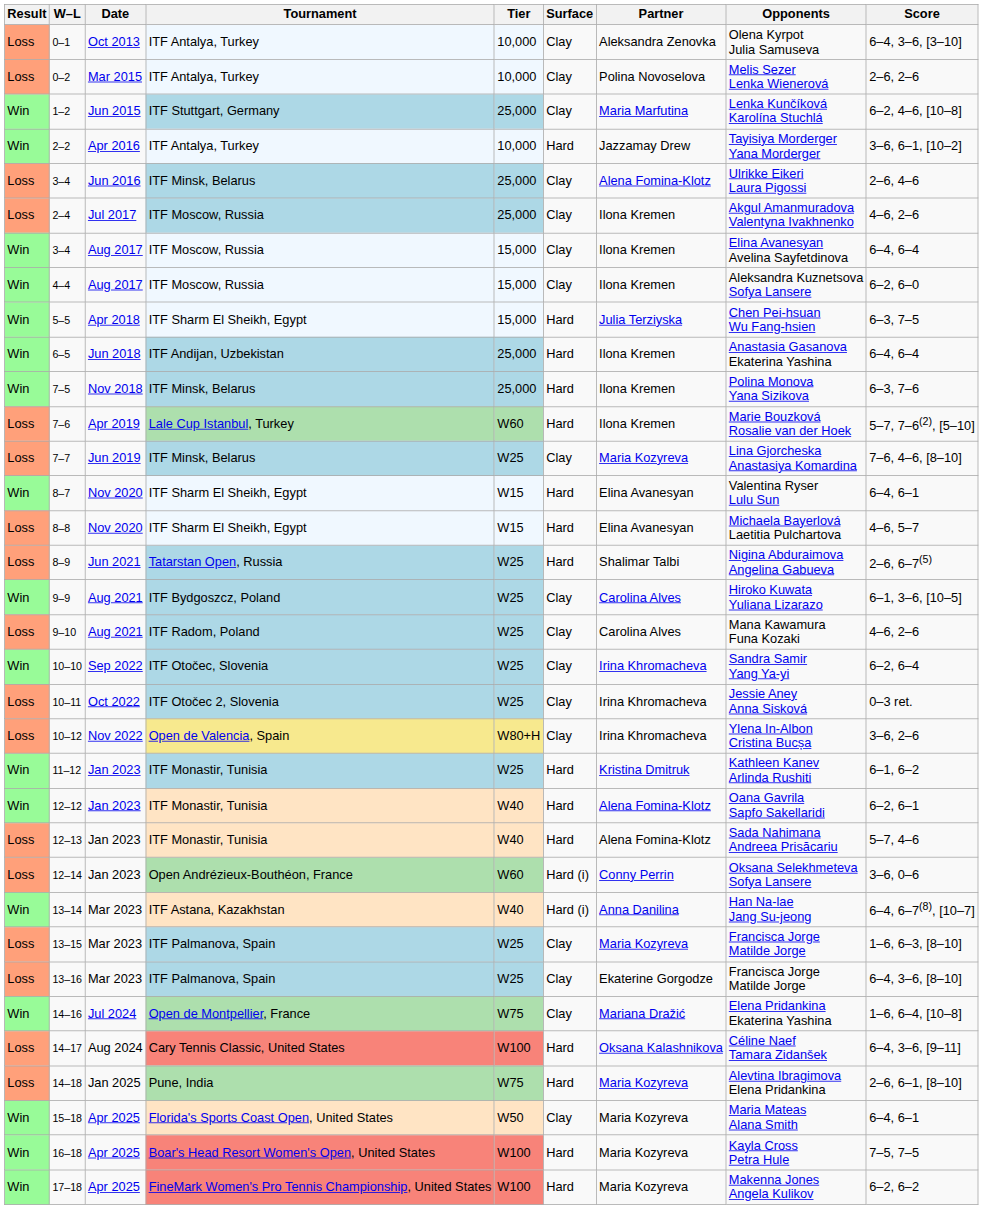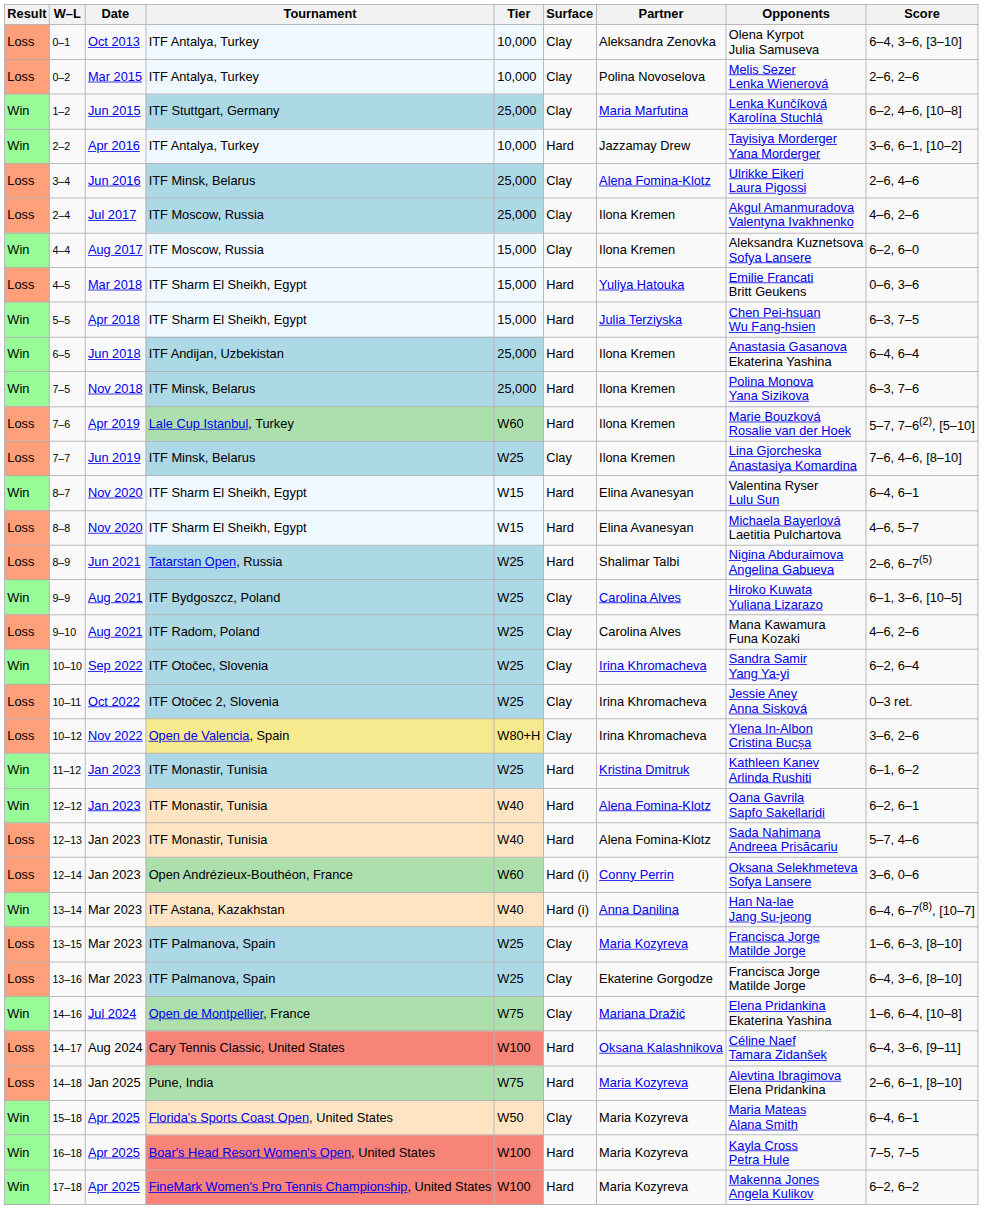 <table class="sortable wikitable">
 <tr>
 <th>Result</th>
 <th class="unsortable">W–L</th>
 <th>Date</th>
 <th>Tournament</th>
 <th>Tier</th>
 <th>Surface</th>
 <th>Partner</th>
 <th>Opponents</th>
 <th class="unsortable">Score</th>
 </tr>
 <tr>
 <td style="background:#ffa07a;">Loss</td>
 <td><small>0–1</small></td>
 <td><a href='#'>Oct 2013</a></td>
 <td style="background:#f0f8ff;">ITF Antalya, Turkey</td>
 <td style="background:#f0f8ff;">10,000</td>
 <td>Clay</td>
 <td> Aleksandra Zenovka</td>
 <td> Olena Kyrpot <br>  Julia Samuseva</td>
 <td>6–4, 3–6, [3–10]</td>
 </tr>
 <tr>
 <td style="background:#ffa07a;">Loss</td>
 <td><small>0–2</small></td>
 <td><a href='#'>Mar 2015</a></td>
 <td style="background:#f0f8ff;">ITF Antalya, Turkey</td>
 <td style="background:#f0f8ff;">10,000</td>
 <td>Clay</td>
 <td> Polina Novoselova</td>
 <td> <a href='#'>Melis Sezer</a> <br>  <a href='#'>Lenka Wienerová</a></td>
 <td>2–6, 2–6</td>
 </tr>
 <tr>
 <td style="background:#98fb98;">Win</td>
 <td><small>1–2</small></td>
 <td><a href='#'>Jun 2015</a></td>
 <td style="background:lightblue;">ITF Stuttgart, Germany</td>
 <td style="background:lightblue;">25,000</td>
 <td>Clay</td>
 <td> <a href='#'>Maria Marfutina</a></td>
 <td> <a href='#'>Lenka Kunčíková</a> <br>  <a href='#'>Karolína Stuchlá</a></td>
 <td>6–2, 4–6, [10–8]</td>
 </tr>
 <tr>
 <td style="background:#98fb98;">Win</td>
 <td><small>2–2</small></td>
 <td><a href='#'>Apr 2016</a></td>
 <td style="background:#f0f8ff;">ITF Antalya, Turkey</td>
 <td style="background:#f0f8ff;">10,000</td>
 <td>Hard</td>
 <td> Jazzamay Drew</td>
 <td> <a href='#'>Tayisiya Morderger</a> <br>  <a href='#'>Yana Morderger</a></td>
 <td>3–6, 6–1, [10–2]</td>
 </tr>
 <tr>
 <td style="background:#ffa07a;">Loss</td>
 <td><small>3–4</small></td>
 <td><a href='#'>Jun 2016</a></td>
 <td style="background:lightblue;">ITF Minsk, Belarus</td>
 <td style="background:lightblue;">25,000</td>
 <td>Clay</td>
 <td> <a href='#'>Alena Fomina-Klotz</a></td>
 <td> <a href='#'>Ulrikke Eikeri</a> <br>  <a href='#'>Laura Pigossi</a></td>
 <td>2–6, 4–6</td>
 </tr>
 <tr>
 <td style="background:#ffa07a;">Loss</td>
 <td><small>2–4</small></td>
 <td><a href='#'>Jul 2017</a></td>
 <td style="background:lightblue;">ITF Moscow, Russia</td>
 <td style="background:lightblue;">25,000</td>
 <td>Clay</td>
 <td> Ilona Kremen</td>
 <td> <a href='#'>Akgul Amanmuradova</a> <br>  <a href='#'>Valentyna Ivakhnenko</a></td>
 <td>4–6, 2–6</td>
 </tr>
 <tr>
 <td style="background:#98fb98;">Win</td>
-<td><small>3–4</small></td>
-<td><a href='#'>Aug 2017</a></td>
-<td style="background:#f0f8ff;">ITF Moscow, Russia</td>
-<td style="background:#f0f8ff;">15,000</td>
-<td>Clay</td>
-<td> Ilona Kremen</td>
-<td> <a href='#'>Elina Avanesyan</a> <br>  Avelina Sayfetdinova</td>
-<td>6–4, 6–4</td>
-</tr>
-<tr>
-<td style="background:#98fb98;">Win</td>
 <td><small>4–4</small></td>
 <td><a href='#'>Aug 2017</a></td>
 <td style="background:#f0f8ff;">ITF Moscow, Russia</td>
 <td style="background:#f0f8ff;">15,000</td>
 <td>Clay</td>
 <td> Ilona Kremen</td>
 <td> Aleksandra Kuznetsova <br>  <a href='#'>Sofya Lansere</a></td>
 <td>6–2, 6–0</td>
+</tr>
+<tr>
+<td style="background:#ffa07a;">Loss</td>
+<td><small>4–5</small></td>
+<td><a href='#'>Mar 2018</a></td>
+<td style="background:#f0f8ff;">ITF Sharm El Sheikh, Egypt</td>
+<td style="background:#f0f8ff;">15,000</td>
+<td>Hard</td>
+<td> <a href='#'>Yuliya Hatouka</a></td>
+<td> <a href='#'>Emilie Francati</a> <br>  Britt Geukens</td>
+<td>0–6, 3–6</td>
 </tr>
 <tr>
 <td style="background:#98fb98;">Win</td>
 <td><small>5–5</small></td>
 <td><a href='#'>Apr 2018</a></td>
 <td style="background:#f0f8ff;">ITF Sharm El Sheikh, Egypt</td>
 <td style="background:#f0f8ff;">15,000</td>
 <td>Hard</td>
 <td> <a href='#'>Julia Terziyska</a></td>
 <td> <a href='#'>Chen Pei-hsuan</a> <br>  <a href='#'>Wu Fang-hsien</a></td>
 <td>6–3, 7–5</td>
 </tr>
 <tr>
 <td style="background:#98fb98;">Win</td>
 <td><small>6–5</small></td>
 <td><a href='#'>Jun 2018</a></td>
 <td style="background:lightblue;">ITF Andijan, Uzbekistan</td>
 <td style="background:lightblue;">25,000</td>
 <td>Hard</td>
 <td> Ilona Kremen</td>
 <td> <a href='#'>Anastasia Gasanova</a> <br>  Ekaterina Yashina</td>
 <td>6–4, 6–4</td>
 </tr>
 <tr>
 <td style="background:#98fb98;">Win</td>
 <td><small>7–5</small></td>
 <td><a href='#'>Nov 2018</a></td>
 <td style="background:lightblue;">ITF Minsk, Belarus</td>
 <td style="background:lightblue;">25,000</td>
 <td>Hard</td>
 <td> Ilona Kremen</td>
 <td> <a href='#'>Polina Monova</a> <br>  <a href='#'>Yana Sizikova</a></td>
 <td>6–3, 7–6</td>
 </tr>
 <tr>
 <td style="background:#ffa07a;">Loss</td>
 <td><small>7–6</small></td>
 <td><a href='#'>Apr 2019</a></td>
 <td style="background:#addfad;"><a href='#'>Lale Cup Istanbul</a>, Turkey</td>
 <td style="background:#addfad;">W60</td>
 <td>Hard</td>
 <td> Ilona Kremen</td>
 <td> <a href='#'>Marie Bouzková</a> <br>  <a href='#'>Rosalie van der Hoek</a></td>
 <td>5–7, 7–6<sup>(2)</sup>, [5–10]</td>
 </tr>
 <tr>
 <td style="background:#ffa07a;">Loss</td>
 <td><small>7–7</small></td>
 <td><a href='#'>Jun 2019</a></td>
 <td style="background:lightblue;">ITF Minsk, Belarus</td>
 <td style="background:lightblue;">W25</td>
 <td>Clay</td>
-<td> <a href='#'>Maria Kozyreva</a></td>
+<td> Ilona Kremen</td>
 <td> <a href='#'>Lina Gjorcheska</a> <br>  <a href='#'>Anastasiya Komardina</a></td>
 <td>7–6, 4–6, [8–10]</td>
 </tr>
 <tr>
 <td style="background:#98fb98;">Win</td>
 <td><small>8–7</small></td>
 <td><a href='#'>Nov 2020</a></td>
 <td style="background:#f0f8ff;">ITF Sharm El Sheikh, Egypt</td>
 <td style="background:#f0f8ff;">W15</td>
 <td>Hard</td>
 <td> Elina Avanesyan</td>
 <td> Valentina Ryser <br>  <a href='#'>Lulu Sun</a></td>
 <td>6–4, 6–1</td>
 </tr>
 <tr>
 <td style="background:#ffa07a;">Loss</td>
 <td><small>8–8</small></td>
 <td><a href='#'>Nov 2020</a></td>
 <td style="background:#f0f8ff;">ITF Sharm El Sheikh, Egypt</td>
 <td style="background:#f0f8ff;">W15</td>
 <td>Hard</td>
 <td> Elina Avanesyan</td>
 <td> <a href='#'>Michaela Bayerlová</a> <br>  Laetitia Pulchartova</td>
 <td>4–6, 5–7</td>
 </tr>
 <tr>
 <td style="background:#ffa07a;">Loss</td>
 <td><small>8–9</small></td>
 <td><a href='#'>Jun 2021</a></td>
 <td style="background:lightblue;"><a href='#'>Tatarstan Open</a>, Russia</td>
 <td style="background:lightblue;">W25</td>
 <td>Hard</td>
 <td> Shalimar Talbi</td>
 <td> <a href='#'>Nigina Abduraimova</a> <br>  <a href='#'>Angelina Gabueva</a></td>
 <td>2–6, 6–7<sup>(5)</sup></td>
 </tr>
 <tr>
 <td style="background:#98FB98;">Win</td>
 <td><small>9–9</small></td>
 <td><a href='#'>Aug 2021</a></td>
 <td style="background:lightblue;">ITF Bydgoszcz, Poland</td>
 <td style="background:lightblue;">W25</td>
 <td>Clay</td>
 <td> <a href='#'>Carolina Alves</a></td>
 <td> <a href='#'>Hiroko Kuwata</a> <br>  <a href='#'>Yuliana Lizarazo</a></td>
 <td>6–1, 3–6, [10–5]</td>
 </tr>
 <tr>
 <td style="background:#ffa07a;">Loss</td>
 <td><small>9–10</small></td>
 <td><a href='#'>Aug 2021</a></td>
 <td style="background:lightblue;">ITF Radom, Poland</td>
 <td style="background:lightblue;">W25</td>
 <td>Clay</td>
 <td> Carolina Alves</td>
 <td> Mana Kawamura <br>  Funa Kozaki</td>
 <td>4–6, 2–6</td>
 </tr>
 <tr>
 <td style="background:#98FB98;">Win</td>
 <td><small>10–10</small></td>
 <td><a href='#'>Sep 2022</a></td>
 <td style="background:lightblue;">ITF Otočec, Slovenia</td>
 <td style="background:lightblue;">W25</td>
 <td>Clay</td>
 <td> <a href='#'>Irina Khromacheva</a></td>
 <td> <a href='#'>Sandra Samir</a> <br>  <a href='#'>Yang Ya-yi</a></td>
 <td>6–2, 6–4</td>
 </tr>
 <tr>
 <td style="background:#ffa07a;">Loss</td>
 <td><small>10–11</small></td>
 <td><a href='#'>Oct 2022</a></td>
 <td style="background:lightblue;">ITF Otočec 2, Slovenia</td>
 <td style="background:lightblue;">W25</td>
 <td>Clay</td>
 <td> Irina Khromacheva</td>
 <td> <a href='#'>Jessie Aney</a> <br>  <a href='#'>Anna Sisková</a></td>
 <td>0–3 ret.</td>
 </tr>
 <tr>
 <td style="background:#ffa07a;">Loss</td>
 <td><small>10–12</small></td>
 <td><a href='#'>Nov 2022</a></td>
 <td style="background:#f7e98e;"><a href='#'>Open de Valencia</a>, Spain</td>
 <td style="background:#f7e98e;">W80+H</td>
 <td>Clay</td>
 <td> Irina Khromacheva</td>
 <td> <a href='#'>Ylena In-Albon</a> <br>  <a href='#'>Cristina Bucșa</a></td>
 <td>3–6, 2–6</td>
 </tr>
 <tr>
 <td style="background:#98FB98;">Win</td>
 <td><small>11–12</small></td>
 <td><a href='#'>Jan 2023</a></td>
 <td style="background:lightblue;">ITF Monastir, Tunisia</td>
 <td style="background:lightblue;">W25</td>
 <td>Hard</td>
 <td> <a href='#'>Kristina Dmitruk</a></td>
 <td> <a href='#'>Kathleen Kanev</a> <br>  <a href='#'>Arlinda Rushiti</a></td>
 <td>6–1, 6–2</td>
 </tr>
 <tr>
 <td style="background:#98FB98;">Win</td>
 <td><small>12–12</small></td>
 <td><a href='#'>Jan 2023</a></td>
 <td style="background:#ffe4c4;">ITF Monastir, Tunisia</td>
 <td style="background:#ffe4c4;">W40</td>
 <td>Hard</td>
 <td> <a href='#'>Alena Fomina-Klotz</a></td>
 <td> <a href='#'>Oana Gavrila</a> <br>  <a href='#'>Sapfo Sakellaridi</a></td>
 <td>6–2, 6–1</td>
 </tr>
 <tr>
 <td style="background:#ffa07a;">Loss</td>
 <td><small>12–13</small></td>
 <td>Jan 2023</td>
 <td style="background:#ffe4c4;">ITF Monastir, Tunisia</td>
 <td style="background:#ffe4c4;">W40</td>
 <td>Hard</td>
 <td> Alena Fomina-Klotz</td>
 <td> <a href='#'>Sada Nahimana</a> <br>  <a href='#'>Andreea Prisăcariu</a></td>
 <td>5–7, 4–6</td>
 </tr>
 <tr>
 <td style="background:#ffa07a;">Loss</td>
 <td><small>12–14</small></td>
 <td>Jan 2023</td>
 <td style="background:#addfad;">Open Andrézieux-Bouthéon, France</td>
 <td style="background:#addfad;">W60</td>
 <td>Hard (i)</td>
 <td> <a href='#'>Conny Perrin</a></td>
 <td> <a href='#'>Oksana Selekhmeteva</a> <br>  <a href='#'>Sofya Lansere</a></td>
 <td>3–6, 0–6</td>
 </tr>
 <tr>
 <td style="background:#98FB98;">Win</td>
 <td><small>13–14</small></td>
 <td>Mar 2023</td>
 <td style="background:#ffe4c4;">ITF Astana, Kazakhstan</td>
 <td style="background:#ffe4c4;">W40</td>
 <td>Hard (i)</td>
 <td> <a href='#'>Anna Danilina</a></td>
 <td> <a href='#'>Han Na-lae</a> <br>  <a href='#'>Jang Su-jeong</a></td>
 <td>6–4, 6–7<sup>(8)</sup>, [10–7]</td>
 </tr>
 <tr>
 <td style="background:#ffa07a;">Loss</td>
 <td><small>13–15</small></td>
 <td>Mar 2023</td>
 <td style="background:lightblue;">ITF Palmanova, Spain</td>
 <td style="background:lightblue;">W25</td>
 <td>Clay</td>
 <td> <a href='#'>Maria Kozyreva</a></td>
 <td> <a href='#'>Francisca Jorge</a> <br>  <a href='#'>Matilde Jorge</a></td>
 <td>1–6, 6–3, [8–10]</td>
 </tr>
 <tr>
 <td style="background:#ffa07a;">Loss</td>
 <td><small>13–16</small></td>
 <td>Mar 2023</td>
 <td style="background:lightblue;">ITF Palmanova, Spain</td>
 <td style="background:lightblue;">W25</td>
 <td>Clay</td>
 <td> Ekaterine Gorgodze</td>
 <td> Francisca Jorge <br>  Matilde Jorge</td>
 <td>6–4, 3–6, [8–10]</td>
 </tr>
 <tr>
 <td style="background:#98FB98;">Win</td>
 <td><small>14–16</small></td>
 <td><a href='#'>Jul 2024</a></td>
 <td style="background:#addfad;"><a href='#'>Open de Montpellier</a>, France</td>
 <td style="background:#addfad;">W75</td>
 <td>Clay</td>
 <td> <a href='#'>Mariana Dražić</a></td>
 <td> <a href='#'>Elena Pridankina</a> <br>  Ekaterina Yashina</td>
 <td>1–6, 6–4, [10–8]</td>
 </tr>
 <tr>
 <td style="background:#ffa07a;">Loss</td>
 <td><small>14–17</small></td>
 <td>Aug 2024</td>
 <td style="background:#f88379;">Cary Tennis Classic, United States</td>
 <td style="background:#f88379;">W100</td>
 <td>Hard</td>
 <td> <a href='#'>Oksana Kalashnikova</a></td>
 <td> <a href='#'>Céline Naef</a> <br>  <a href='#'>Tamara Zidanšek</a></td>
 <td>6–4, 3–6, [9–11]</td>
 </tr>
 <tr>
 <td bgcolor="ffa07a">Loss</td>
 <td><small>14–18</small></td>
 <td>Jan 2025</td>
 <td style="background:#addfad;">Pune, India</td>
 <td style="background:#addfad;">W75</td>
 <td>Hard</td>
 <td> <a href='#'>Maria Kozyreva</a></td>
 <td> <a href='#'>Alevtina Ibragimova</a><br>  Elena Pridankina</td>
 <td>2–6, 6–1, [8–10]</td>
 </tr>
 <tr>
 <td style="background:#98fb98;">Win</td>
 <td><small>15–18</small></td>
 <td><a href='#'>Apr 2025</a></td>
 <td style="background:#ffe4c4;"><a href='#'>Florida's Sports Coast Open</a>, United States</td>
 <td style="background:#ffe4c4;">W50</td>
 <td>Clay</td>
 <td> Maria Kozyreva</td>
 <td> <a href='#'>Maria Mateas</a><br>  <a href='#'>Alana Smith</a></td>
 <td>6–4, 6–1</td>
 </tr>
 <tr>
 <td style="background:#98fb98;">Win</td>
 <td><small>16–18</small></td>
 <td><a href='#'>Apr 2025</a></td>
 <td style="background:#f88379;"><a href='#'>Boar's Head Resort Women's Open</a>, United States</td>
 <td style="background:#f88379;">W100</td>
 <td>Hard</td>
 <td> Maria Kozyreva</td>
 <td> <a href='#'>Kayla Cross</a> <br>  <a href='#'>Petra Hule</a></td>
 <td>7–5, 7–5</td>
 </tr>
 <tr>
 <td style="background:#98fb98;">Win</td>
 <td><small>17–18</small></td>
 <td><a href='#'>Apr 2025</a></td>
 <td style="background:#f88379;"><a href='#'>FineMark Women's Pro Tennis Championship</a>, United States</td>
 <td style="background:#f88379;">W100</td>
 <td>Hard</td>
 <td> Maria Kozyreva</td>
 <td> <a href='#'>Makenna Jones</a> <br>  <a href='#'>Angela Kulikov</a></td>
 <td>6–2, 6–2</td>
 </tr>
 </table>
